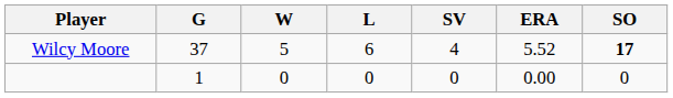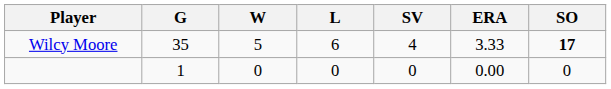 <table class="wikitable sortable">
 <tr>
 <th bgcolor="#DDDDFF" width="16%">Player</th>
 <th bgcolor="#DDDDFF" width="9%">G</th>
 <th bgcolor="#DDDDFF" width="9%">W</th>
 <th bgcolor="#DDDDFF" width="9%">L</th>
 <th bgcolor="#DDDDFF" width="9%">SV</th>
 <th bgcolor="#DDDDFF" width="9%">ERA</th>
 <th bgcolor="#DDDDFF" width="9%">SO</th>
 </tr>
 <tr align="center">
 <td><a href='#'>Wilcy Moore</a></td>
-<td>37</td>
+<td>35</td>
 <td>5</td>
 <td>6</td>
 <td>4</td>
-<td>5.52</td>
+<td>3.33</td>
 <td><strong>17</strong></td>
 </tr>
 <tr align=center>
 <td></td>
 <td>1</td>
 <td>0</td>
 <td>0</td>
 <td>0</td>
 <td>0.00</td>
 <td>0</td>
 </tr>
 </table>
